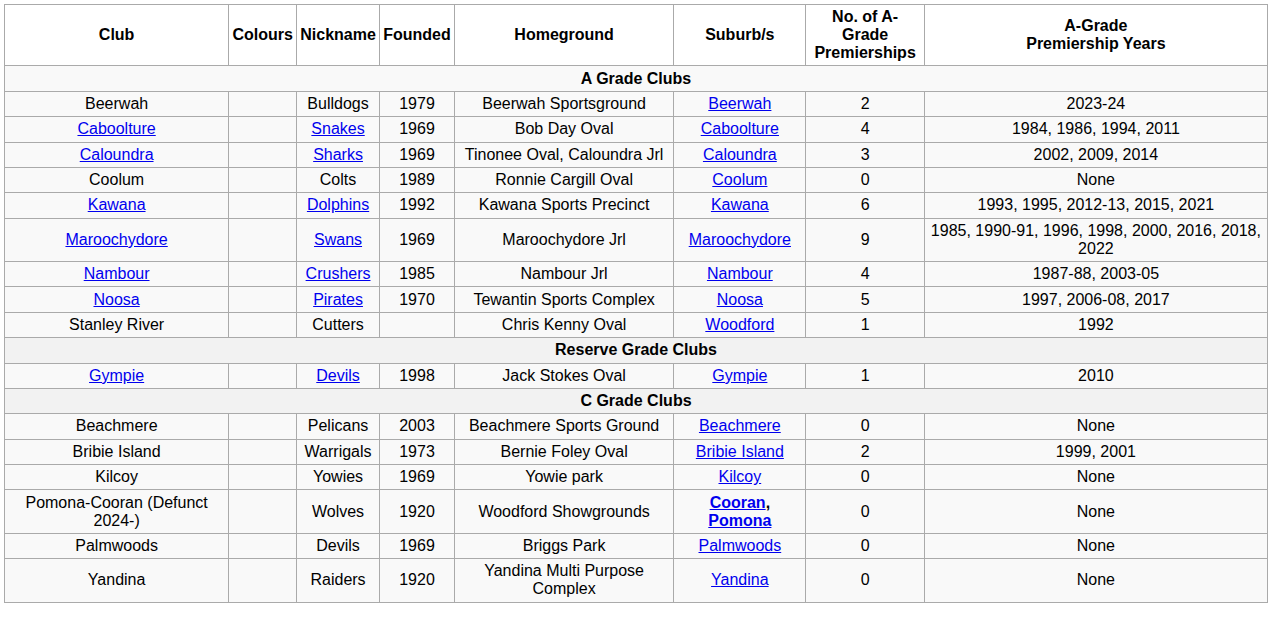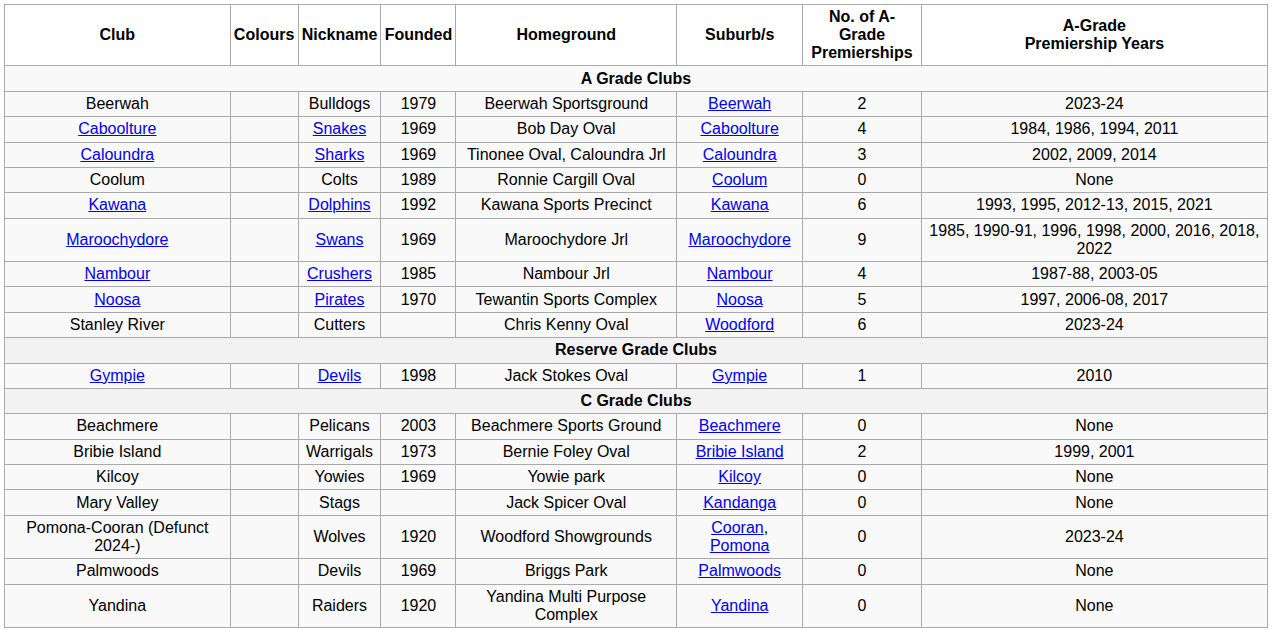 <table class="wikitable" style="width:100%; text-align:center">
 <tr>
 <th style="background:white">Club</th>
 <th style="background:white">Colours</th>
 <th style="background:white">Nickname</th>
 <th style="background:white">Founded</th>
 <th style="background:white">Homeground</th>
 <th style="background:white">Suburb/s</th>
 <th style="background:white">No. of A-Grade<br>Premierships</th>
 <th style="background:white">A-Grade<br>Premiership Years</th>
 </tr>
 <tr>
 <td colspan="8"><strong>A Grade Clubs</strong></td>
 </tr>
 <tr>
 <td>Beerwah</td>
 <td align="left"></td>
 <td>Bulldogs</td>
 <td>1979</td>
 <td>Beerwah Sportsground</td>
 <td><a href='#'>Beerwah</a></td>
 <td>2</td>
 <td>2023-24</td>
 </tr>
 <tr>
 <td><a href='#'>Caboolture</a></td>
 <td align="left"></td>
 <td><a href='#'>Snakes</a></td>
 <td>1969</td>
 <td>Bob Day Oval</td>
 <td><a href='#'>Caboolture</a></td>
 <td>4</td>
 <td>1984, 1986, 1994, 2011</td>
 </tr>
 <tr>
 <td><a href='#'>Caloundra</a></td>
 <td align="left"></td>
 <td><a href='#'>Sharks</a></td>
 <td>1969</td>
 <td>Tinonee Oval, Caloundra Jrl</td>
 <td><a href='#'>Caloundra</a></td>
 <td>3</td>
 <td>2002, 2009, 2014</td>
 </tr>
 <tr>
 <td>Coolum</td>
 <td align="left"></td>
 <td>Colts</td>
 <td>1989</td>
 <td>Ronnie Cargill Oval</td>
 <td><a href='#'>Coolum</a></td>
 <td>0</td>
 <td>None</td>
 </tr>
 <tr>
 <td><a href='#'>Kawana</a></td>
 <td align="left"></td>
 <td><a href='#'>Dolphins</a></td>
 <td>1992</td>
 <td>Kawana Sports Precinct</td>
 <td><a href='#'>Kawana</a></td>
 <td>6</td>
 <td>1993, 1995, 2012-13, 2015, 2021</td>
 </tr>
 <tr>
 <td><a href='#'>Maroochydore</a></td>
 <td align="left"></td>
 <td><a href='#'>Swans</a></td>
 <td>1969</td>
 <td>Maroochydore Jrl</td>
 <td><a href='#'>Maroochydore</a></td>
 <td>9</td>
 <td>1985, 1990-91, 1996, 1998, 2000, 2016, 2018, 2022</td>
 </tr>
 <tr>
 <td><a href='#'>Nambour</a></td>
 <td align="left"></td>
 <td><a href='#'>Crushers</a></td>
 <td>1985</td>
 <td>Nambour Jrl</td>
 <td><a href='#'>Nambour</a></td>
 <td>4</td>
 <td>1987-88, 2003-05</td>
 </tr>
 <tr>
 <td><a href='#'>Noosa</a></td>
 <td align="left"></td>
 <td><a href='#'>Pirates</a></td>
 <td>1970</td>
 <td>Tewantin Sports Complex</td>
 <td><a href='#'>Noosa</a></td>
 <td>5</td>
 <td>1997, 2006-08, 2017</td>
 </tr>
 <tr>
 <td>Stanley River</td>
 <td align="left"></td>
 <td>Cutters</td>
 <td></td>
 <td>Chris Kenny Oval</td>
 <td><a href='#'>Woodford</a></td>
-<td>1</td>
-<td>1992</td>
+<td>6</td>
+<td>2023-24</td>
 </tr>
 <tr>
 <th colspan="8">Reserve Grade Clubs</th>
 </tr>
 <tr>
 <td><a href='#'>Gympie</a></td>
 <td align="left"></td>
 <td><a href='#'>Devils</a></td>
 <td>1998</td>
 <td>Jack Stokes Oval</td>
 <td><a href='#'>Gympie</a></td>
 <td>1</td>
 <td>2010</td>
 </tr>
 <tr>
 <th colspan="8">C Grade Clubs</th>
 </tr>
 <tr>
 <td>Beachmere</td>
 <td align="left"></td>
 <td>Pelicans</td>
 <td>2003</td>
 <td>Beachmere Sports Ground</td>
 <td><a href='#'>Beachmere</a></td>
 <td>0</td>
 <td>None</td>
 </tr>
 <tr>
 <td>Bribie Island</td>
 <td align="left"></td>
 <td>Warrigals</td>
 <td>1973</td>
 <td>Bernie Foley Oval</td>
 <td><a href='#'>Bribie Island</a></td>
 <td>2</td>
 <td>1999, 2001</td>
 </tr>
 <tr>
 <td>Kilcoy</td>
 <td align="left"></td>
 <td>Yowies</td>
 <td>1969</td>
 <td>Yowie park</td>
 <td><a href='#'>Kilcoy</a></td>
 <td>0</td>
 <td>None</td>
 </tr>
 <tr>
+<td>Mary Valley</td>
+<td align="left"></td>
+<td>Stags</td>
+<td></td>
+<td>Jack Spicer Oval</td>
+<td><a href='#'>Kandanga</a></td>
+<td>0</td>
+<td>None</td>
+</tr>
+<tr>
 <td>Pomona-Cooran (Defunct 2024-)</td>
 <td align="left"></td>
 <td>Wolves</td>
 <td>1920</td>
 <td>Woodford Showgrounds</td>
-<td><strong><a href='#'>Cooran</a>, <a href='#'>Pomona</a></strong></td>
+<td><a href='#'>Cooran</a>, <a href='#'>Pomona</a></td>
 <td>0</td>
-<td>None</td>
+<td>2023-24</td>
 </tr>
 <tr>
 <td>Palmwoods</td>
 <td align="left"></td>
 <td>Devils</td>
 <td>1969</td>
 <td>Briggs Park</td>
 <td><a href='#'>Palmwoods</a></td>
 <td>0</td>
 <td>None</td>
 </tr>
 <tr>
 <td>Yandina</td>
 <td align="left"></td>
 <td>Raiders</td>
 <td>1920</td>
 <td>Yandina Multi Purpose Complex</td>
 <td><a href='#'>Yandina</a></td>
 <td>0</td>
 <td>None</td>
 </tr>
 <tr>
 </tr>
 </table>
